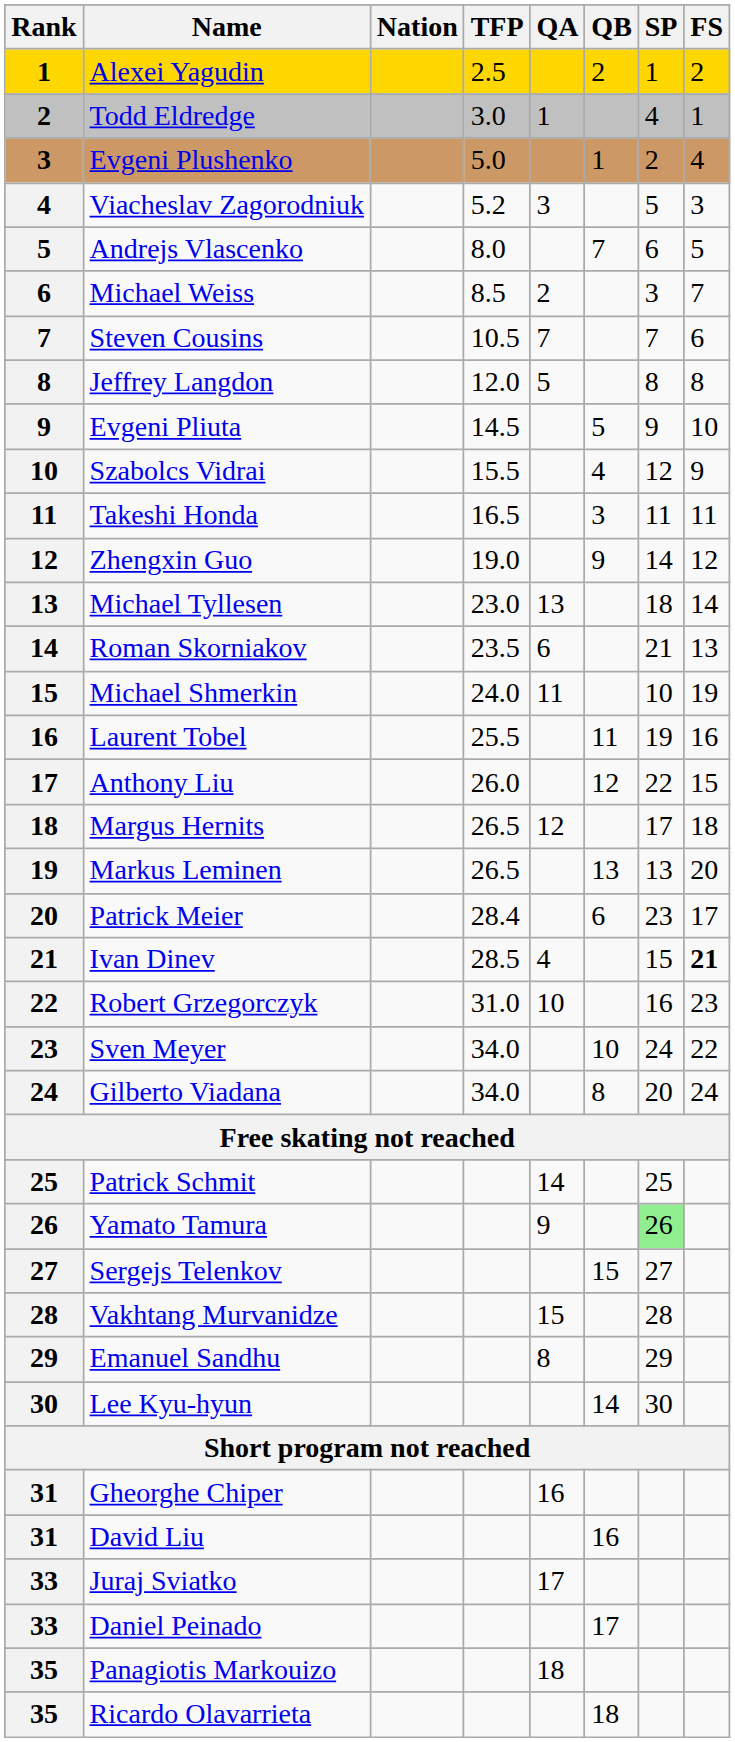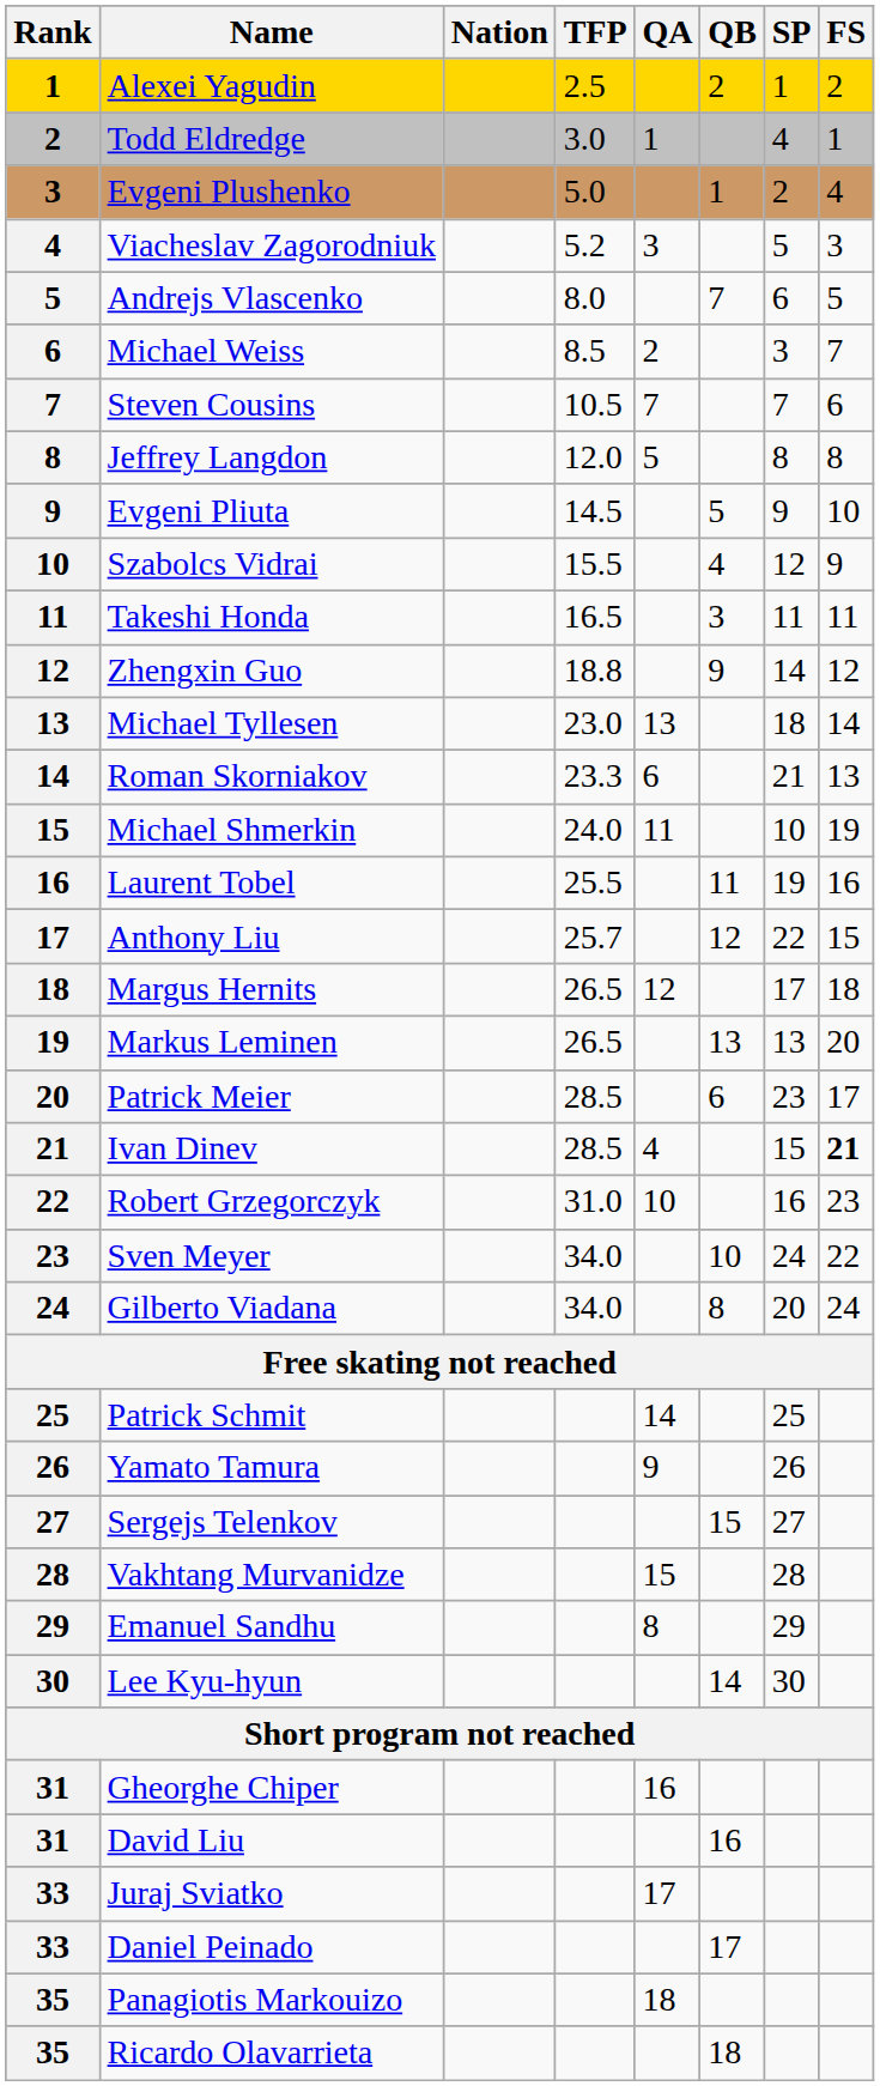 <table class="wikitable">
 <tr>
 <th>Rank</th>
 <th>Name</th>
 <th>Nation</th>
 <th>TFP</th>
 <th>QA</th>
 <th>QB</th>
 <th>SP</th>
 <th>FS</th>
 </tr>
 <tr bgcolor=gold>
 <td align=center><strong>1</strong></td>
 <td><a href='#'>Alexei Yagudin</a></td>
 <td></td>
 <td>2.5</td>
 <td></td>
 <td>2</td>
 <td>1</td>
 <td>2</td>
 </tr>
 <tr bgcolor=silver>
 <td align=center><strong>2</strong></td>
 <td><a href='#'>Todd Eldredge</a></td>
 <td></td>
 <td>3.0</td>
 <td>1</td>
 <td></td>
 <td>4</td>
 <td>1</td>
 </tr>
 <tr bgcolor=cc9966>
 <td align=center><strong>3</strong></td>
 <td><a href='#'>Evgeni Plushenko</a></td>
 <td></td>
 <td>5.0</td>
 <td></td>
 <td>1</td>
 <td>2</td>
 <td>4</td>
 </tr>
 <tr>
 <th>4</th>
 <td><a href='#'>Viacheslav Zagorodniuk</a></td>
 <td></td>
 <td>5.2</td>
 <td>3</td>
 <td></td>
 <td>5</td>
 <td>3</td>
 </tr>
 <tr>
 <th>5</th>
 <td><a href='#'>Andrejs Vlascenko</a></td>
 <td></td>
 <td>8.0</td>
 <td></td>
 <td>7</td>
 <td>6</td>
 <td>5</td>
 </tr>
 <tr>
 <th>6</th>
 <td><a href='#'>Michael Weiss</a></td>
 <td></td>
 <td>8.5</td>
 <td>2</td>
 <td></td>
 <td>3</td>
 <td>7</td>
 </tr>
 <tr>
 <th>7</th>
 <td><a href='#'>Steven Cousins</a></td>
 <td></td>
 <td>10.5</td>
 <td>7</td>
 <td></td>
 <td>7</td>
 <td>6</td>
 </tr>
 <tr>
 <th>8</th>
 <td><a href='#'>Jeffrey Langdon</a></td>
 <td></td>
 <td>12.0</td>
 <td>5</td>
 <td></td>
 <td>8</td>
 <td>8</td>
 </tr>
 <tr>
 <th>9</th>
 <td><a href='#'>Evgeni Pliuta</a></td>
 <td></td>
 <td>14.5</td>
 <td></td>
 <td>5</td>
 <td>9</td>
 <td>10</td>
 </tr>
 <tr>
 <th>10</th>
 <td><a href='#'>Szabolcs Vidrai</a></td>
 <td></td>
 <td>15.5</td>
 <td></td>
 <td>4</td>
 <td>12</td>
 <td>9</td>
 </tr>
 <tr>
 <th>11</th>
 <td><a href='#'>Takeshi Honda</a></td>
 <td></td>
 <td>16.5</td>
 <td></td>
 <td>3</td>
 <td>11</td>
 <td>11</td>
 </tr>
 <tr>
 <th>12</th>
 <td><a href='#'>Zhengxin Guo</a></td>
 <td></td>
-<td>19.0</td>
+<td>18.8</td>
 <td></td>
 <td>9</td>
 <td>14</td>
 <td>12</td>
 </tr>
 <tr>
 <th>13</th>
 <td><a href='#'>Michael Tyllesen</a></td>
 <td></td>
 <td>23.0</td>
 <td>13</td>
 <td></td>
 <td>18</td>
 <td>14</td>
 </tr>
 <tr>
 <th>14</th>
 <td><a href='#'>Roman Skorniakov</a></td>
 <td></td>
-<td>23.5</td>
+<td>23.3</td>
 <td>6</td>
 <td></td>
 <td>21</td>
 <td>13</td>
 </tr>
 <tr>
 <th>15</th>
 <td><a href='#'>Michael Shmerkin</a></td>
 <td></td>
 <td>24.0</td>
 <td>11</td>
 <td></td>
 <td>10</td>
 <td>19</td>
 </tr>
 <tr>
 <th>16</th>
 <td><a href='#'>Laurent Tobel</a></td>
 <td></td>
 <td>25.5</td>
 <td></td>
 <td>11</td>
 <td>19</td>
 <td>16</td>
 </tr>
 <tr>
 <th>17</th>
 <td><a href='#'>Anthony Liu</a></td>
 <td></td>
-<td>26.0</td>
+<td>25.7</td>
 <td></td>
 <td>12</td>
 <td>22</td>
 <td>15</td>
 </tr>
 <tr>
 <th>18</th>
 <td><a href='#'>Margus Hernits</a></td>
 <td></td>
 <td>26.5</td>
 <td>12</td>
 <td></td>
 <td>17</td>
 <td>18</td>
 </tr>
 <tr>
 <th>19</th>
 <td><a href='#'>Markus Leminen</a></td>
 <td></td>
 <td>26.5</td>
 <td></td>
 <td>13</td>
 <td>13</td>
 <td>20</td>
 </tr>
 <tr>
 <th>20</th>
 <td><a href='#'>Patrick Meier</a></td>
 <td></td>
-<td>28.4</td>
+<td>28.5</td>
 <td></td>
 <td>6</td>
 <td>23</td>
 <td>17</td>
 </tr>
 <tr>
 <th>21</th>
 <td><a href='#'>Ivan Dinev</a></td>
 <td></td>
 <td>28.5</td>
 <td>4</td>
 <td></td>
 <td>15</td>
 <td><strong>21</strong></td>
 </tr>
 <tr>
 <th>22</th>
 <td><a href='#'>Robert Grzegorczyk</a></td>
 <td></td>
 <td>31.0</td>
 <td>10</td>
 <td></td>
 <td>16</td>
 <td>23</td>
 </tr>
 <tr>
 <th>23</th>
 <td><a href='#'>Sven Meyer</a></td>
 <td></td>
 <td>34.0</td>
 <td></td>
 <td>10</td>
 <td>24</td>
 <td>22</td>
 </tr>
 <tr>
 <th>24</th>
 <td><a href='#'>Gilberto Viadana</a></td>
 <td></td>
 <td>34.0</td>
 <td></td>
 <td>8</td>
 <td>20</td>
 <td>24</td>
 </tr>
 <tr>
 <th colspan=8>Free skating not reached</th>
 </tr>
 <tr>
 <th>25</th>
 <td><a href='#'>Patrick Schmit</a></td>
 <td></td>
 <td></td>
 <td>14</td>
 <td></td>
 <td>25</td>
 <td></td>
 </tr>
 <tr>
 <th>26</th>
 <td><a href='#'>Yamato Tamura</a></td>
 <td></td>
 <td></td>
 <td>9</td>
 <td></td>
-<td style="background: lightgreen;">26</td>
+<td>26</td>
 <td></td>
 </tr>
 <tr>
 <th>27</th>
 <td><a href='#'>Sergejs Telenkov</a></td>
 <td></td>
 <td></td>
 <td></td>
 <td>15</td>
 <td>27</td>
 <td></td>
 </tr>
 <tr>
 <th>28</th>
 <td><a href='#'>Vakhtang Murvanidze</a></td>
 <td></td>
 <td></td>
 <td>15</td>
 <td></td>
 <td>28</td>
 <td></td>
 </tr>
 <tr>
 <th>29</th>
 <td><a href='#'>Emanuel Sandhu</a></td>
 <td></td>
 <td></td>
 <td>8</td>
 <td></td>
 <td>29</td>
 <td></td>
 </tr>
 <tr>
 <th>30</th>
 <td><a href='#'>Lee Kyu-hyun</a></td>
 <td></td>
 <td></td>
 <td></td>
 <td>14</td>
 <td>30</td>
 <td></td>
 </tr>
 <tr>
 <th colspan=8>Short program not reached</th>
 </tr>
 <tr>
 <th>31</th>
 <td><a href='#'>Gheorghe Chiper</a></td>
 <td></td>
 <td></td>
 <td>16</td>
 <td></td>
 <td></td>
 <td></td>
 </tr>
 <tr>
 <th>31</th>
 <td><a href='#'>David Liu</a></td>
 <td></td>
 <td></td>
 <td></td>
 <td>16</td>
 <td></td>
 <td></td>
 </tr>
 <tr>
 <th>33</th>
 <td><a href='#'>Juraj Sviatko</a></td>
 <td></td>
 <td></td>
 <td>17</td>
 <td></td>
 <td></td>
 <td></td>
 </tr>
 <tr>
 <th>33</th>
 <td><a href='#'>Daniel Peinado</a></td>
 <td></td>
 <td></td>
 <td></td>
 <td>17</td>
 <td></td>
 <td></td>
 </tr>
 <tr>
 <th>35</th>
 <td><a href='#'>Panagiotis Markouizo</a></td>
 <td></td>
 <td></td>
 <td>18</td>
 <td></td>
 <td></td>
 <td></td>
 </tr>
 <tr>
 <th>35</th>
 <td><a href='#'>Ricardo Olavarrieta</a></td>
 <td></td>
 <td></td>
 <td></td>
 <td>18</td>
 <td></td>
 <td></td>
 </tr>
 </table>
